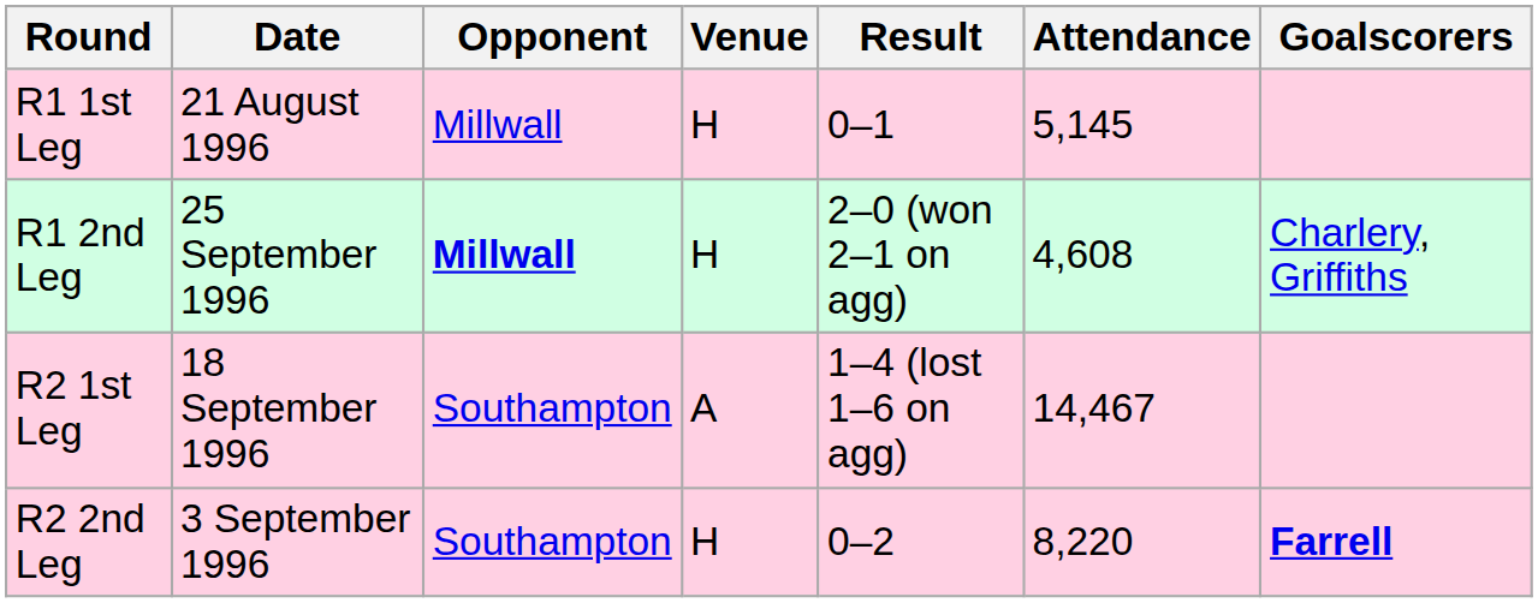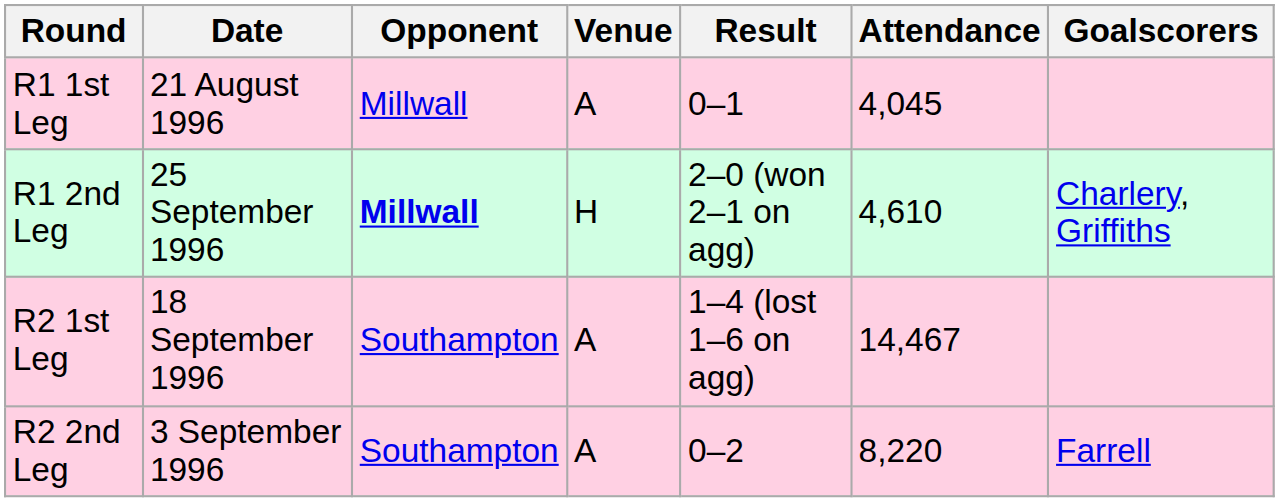 <table class="wikitable">
 <tr>
 <th>Round</th>
 <th>Date</th>
 <th>Opponent</th>
 <th>Venue</th>
 <th>Result</th>
 <th>Attendance</th>
 <th>Goalscorers</th>
 </tr>
 <tr style="background-color: #ffd0e3;">
 <td>R1 1st Leg</td>
 <td>21 August 1996</td>
 <td><a href='#'>Millwall</a></td>
-<td>H</td>
+<td>A</td>
 <td>0–1</td>
-<td>5,145</td>
+<td>4,045</td>
 <td></td>
 </tr>
 <tr style="background-color: #d0ffe3;">
 <td>R1 2nd Leg</td>
 <td>25 September 1996</td>
 <td><strong><a href='#'>Millwall</a></strong></td>
 <td>H</td>
 <td>2–0 (won 2–1 on agg)</td>
-<td>4,608</td>
+<td>4,610</td>
 <td><a href='#'>Charlery</a>, <a href='#'>Griffiths</a></td>
 </tr>
 <tr style="background-color: #ffd0e3;">
 <td>R2 1st Leg</td>
 <td>18 September 1996</td>
 <td><a href='#'>Southampton</a></td>
 <td>A</td>
 <td>1–4 (lost 1–6 on agg)</td>
 <td>14,467</td>
 <td></td>
 </tr>
 <tr style="background-color: #ffd0e3;">
 <td>R2 2nd Leg</td>
 <td>3 September 1996</td>
 <td><a href='#'>Southampton</a></td>
-<td>H</td>
+<td>A</td>
 <td>0–2</td>
 <td>8,220</td>
-<td><strong><a href='#'>Farrell</a></strong></td>
+<td><a href='#'>Farrell</a></td>
 </tr>
 </table>
